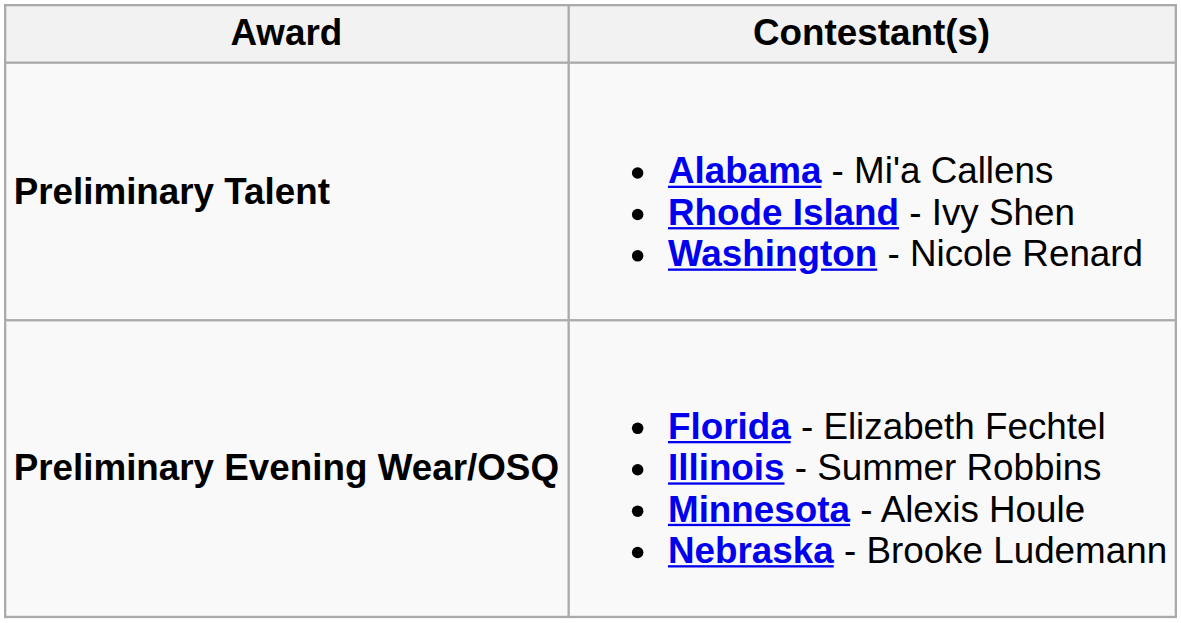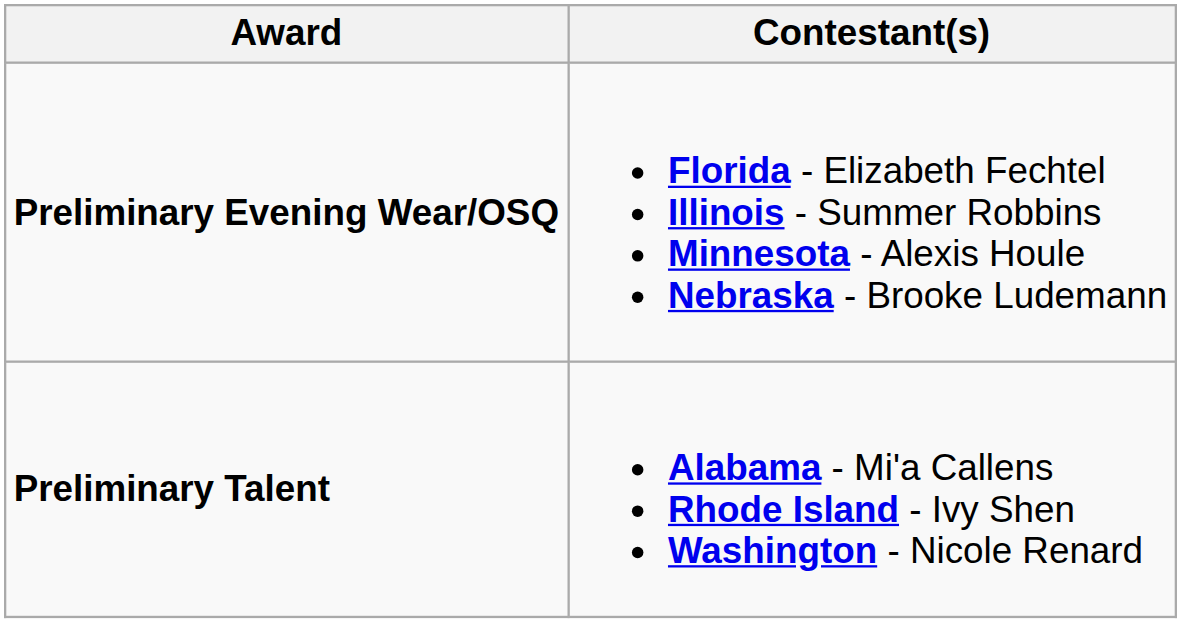 <table class="wikitable">
 <tr>
 <th>Award</th>
 <th>Contestant(s)</th>
 </tr>
 <tr>
+<td><strong>Preliminary Evening Wear/OSQ</strong></td>
+<td><br><ul><li> <strong><a href='#'>Florida</a></strong> - Elizabeth Fechtel</li><li> <strong><a href='#'>Illinois</a></strong> - Summer Robbins</li><li> <strong><a href='#'>Minnesota</a></strong> - Alexis Houle</li><li> <strong><a href='#'>Nebraska</a></strong> - Brooke Ludemann</li></ul></td>
+</tr>
+<tr>
 <td><strong>Preliminary Talent</strong></td>
 <td><br><ul><li> <strong><a href='#'>Alabama</a></strong> - Mi'a Callens</li><li> <strong><a href='#'>Rhode Island</a></strong> - Ivy Shen</li><li> <strong><a href='#'>Washington</a></strong> - Nicole Renard</li></ul></td>
 </tr>
-<tr>
-<td><strong>Preliminary Evening Wear/OSQ</strong></td>
-<td><br><ul><li> <strong><a href='#'>Florida</a></strong> - Elizabeth Fechtel</li><li> <strong><a href='#'>Illinois</a></strong> - Summer Robbins</li><li> <strong><a href='#'>Minnesota</a></strong> - Alexis Houle</li><li> <strong><a href='#'>Nebraska</a></strong> - Brooke Ludemann</li></ul></td>
-</tr>
 </table>
